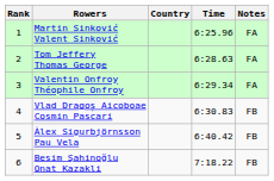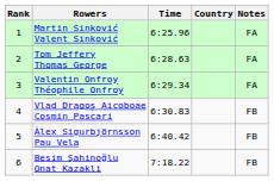 <table class="wikitable" style="text-align:center">
 <tr>
 <th>Rank</th>
 <th>Rowers</th>
+<th>Time</th>
 <th>Country</th>
-<th>Time</th>
 <th>Notes</th>
 </tr>
 <tr bgcolor=ccffcc>
 <td>1</td>
 <td align="left"><a href='#'>Martin Sinković</a><br><a href='#'>Valent Sinković</a></td>
+<td>6:25.96</td>
 <td align="left"></td>
-<td>6:25.96</td>
 <td>FA</td>
 </tr>
 <tr bgcolor=ccffcc>
 <td>2</td>
 <td align="left"><a href='#'>Tom Jeffery</a><br><a href='#'>Thomas George</a></td>
+<td>6:28.63</td>
 <td align="left"></td>
-<td>6:28.63</td>
 <td>FA</td>
 </tr>
 <tr bgcolor=ccffcc>
 <td>3</td>
 <td align="left"><a href='#'>Valentin Onfroy</a><br><a href='#'>Théophile Onfroy</a></td>
+<td>6:29.34</td>
 <td align="left"></td>
-<td>6:29.34</td>
 <td>FA</td>
 </tr>
 <tr>
 <td>4</td>
 <td align="left"><a href='#'>Vlad Dragoș Aicoboae</a><br><a href='#'>Cosmin Pascari</a></td>
+<td>6:30.83</td>
 <td align="left"></td>
-<td>6:30.83</td>
 <td>FB</td>
 </tr>
 <tr>
 <td>5</td>
 <td align="left"><a href='#'>Àlex Sigurbjörnsson</a><br><a href='#'>Pau Vela</a></td>
+<td>6:40.42</td>
 <td align="left"></td>
-<td>6:40.42</td>
 <td>FB</td>
 </tr>
 <tr>
 <td>6</td>
 <td align="left"><a href='#'>Besim Şahinoğlu</a><br><a href='#'>Onat Kazakli</a></td>
+<td>7:18.22</td>
 <td align="left"></td>
-<td>7:18.22</td>
 <td>FB</td>
 </tr>
 </table>
